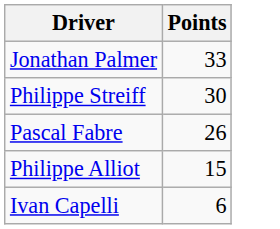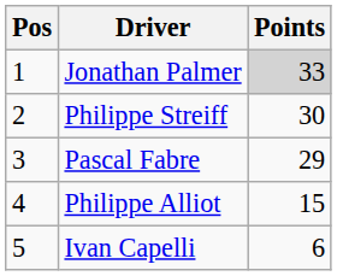 <table class="wikitable" style="font-size: 95%;">
 <tr>
+<th>Pos</th>
 <th>Driver</th>
 <th>Points</th>
 </tr>
 <tr>
+<td>1</td>
 <td> <a href='#'>Jonathan Palmer</a></td>
-<td align="right">33</td>
+<td align="right" style="background: lightgrey;">33</td>
 </tr>
 <tr>
+<td>2</td>
 <td> <a href='#'>Philippe Streiff</a></td>
 <td align="right">30</td>
 </tr>
 <tr>
+<td>3</td>
 <td> <a href='#'>Pascal Fabre</a></td>
-<td align="right">26</td>
+<td align="right">29</td>
 </tr>
 <tr>
+<td>4</td>
 <td> <a href='#'>Philippe Alliot</a></td>
 <td align="right">15</td>
 </tr>
 <tr>
+<td>5</td>
 <td> <a href='#'>Ivan Capelli</a></td>
 <td align="right">6</td>
 </tr>
 </table>
